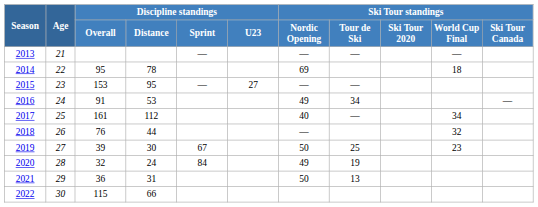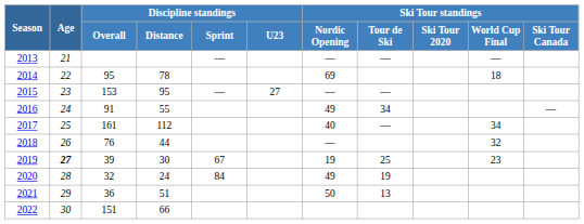 <table class="wikitable" style="font-size:95%; text-align:center; border:grey solid 1px; border-collapse:collapse; background:#ffffff;">
 <tr>
 <th style="background-color:#369; color:white; width:60px;" rowspan="2"> Season </th>
 <th style="background-color:#369; color:white; width:40px;" rowspan="2"> Age </th>
 <th style="background-color:#4180be; color:white;" colspan="4">Discipline standings</th>
 <th style="background-color:#4180be; color:white;" colspan="5">Ski Tour standings</th>
 </tr>
 <tr>
 <th style="background-color:#4180be; color:white; width:75px;">Overall</th>
 <th style="background-color:#4180be; color:white; width:75px;">Distance</th>
 <th style="background-color:#4180be; color:white; width:75px;">Sprint</th>
 <th style="background-color:#4180be; color:white; width:75px;">U23</th>
 <th style="background-color:#4180be; color:white; width:75px;">Nordic<br>Opening</th>
 <th style="background-color:#4180be; color:white; width:75px;">Tour de<br>Ski</th>
 <th style="background-color:#4180be; color:white; width:75px;">Ski Tour<br>2020</th>
 <th style="background-color:#4180be; color:white; width:75px;">World Cup<br>Final</th>
 <th style="background-color:#4180be; color:white; width:75px;">Ski Tour<br>Canada</th>
 </tr>
 <tr>
 <td><a href='#'>2013</a></td>
 <td><em>21</em></td>
 <td></td>
 <td></td>
 <td>—</td>
 <td></td>
 <td>—</td>
 <td>—</td>
 <td></td>
 <td>—</td>
 <td></td>
 </tr>
 <tr>
 <td><a href='#'>2014</a></td>
 <td><em>22</em></td>
 <td>95</td>
 <td>78</td>
 <td></td>
 <td></td>
 <td>69</td>
 <td></td>
 <td></td>
 <td>18</td>
 <td></td>
 </tr>
 <tr>
 <td><a href='#'>2015</a></td>
 <td><em>23</em></td>
 <td>153</td>
 <td>95</td>
 <td>—</td>
 <td>27</td>
 <td>—</td>
 <td>—</td>
 <td></td>
 <td></td>
 <td></td>
 </tr>
 <tr>
 <td><a href='#'>2016</a></td>
 <td><em>24</em></td>
 <td>91</td>
-<td>53</td>
+<td>55</td>
 <td></td>
 <td></td>
 <td>49</td>
 <td>34</td>
 <td></td>
 <td></td>
 <td>—</td>
 </tr>
 <tr>
 <td><a href='#'>2017</a></td>
 <td><em>25</em></td>
 <td>161</td>
 <td>112</td>
 <td></td>
 <td></td>
 <td>40</td>
 <td>—</td>
 <td></td>
 <td>34</td>
 <td></td>
 </tr>
 <tr>
 <td><a href='#'>2018</a></td>
 <td><em>26</em></td>
 <td>76</td>
 <td>44</td>
 <td></td>
 <td></td>
 <td>—</td>
 <td></td>
 <td></td>
 <td>32</td>
 <td></td>
 </tr>
 <tr>
 <td><a href='#'>2019</a></td>
-<td><em>27</em></td>
+<td><strong><em>27</em></strong></td>
 <td>39</td>
 <td>30</td>
 <td>67</td>
 <td></td>
-<td>50</td>
+<td>19</td>
 <td>25</td>
 <td></td>
 <td>23</td>
 <td></td>
 </tr>
 <tr>
 <td><a href='#'>2020</a></td>
 <td><em>28</em></td>
 <td>32</td>
 <td>24</td>
 <td>84</td>
 <td></td>
 <td>49</td>
 <td>19</td>
 <td></td>
 <td></td>
 <td></td>
 </tr>
 <tr>
 <td><a href='#'>2021</a></td>
 <td><em>29</em></td>
 <td>36</td>
-<td>31</td>
+<td>51</td>
 <td></td>
 <td></td>
 <td>50</td>
 <td>13</td>
 <td></td>
 <td></td>
 <td></td>
 </tr>
 <tr>
 <td><a href='#'>2022</a></td>
 <td><em>30</em></td>
-<td>115</td>
+<td>151</td>
 <td>66</td>
 <td></td>
 <td></td>
 <td></td>
 <td></td>
 <td></td>
 <td></td>
 <td></td>
 </tr>
 </table>
